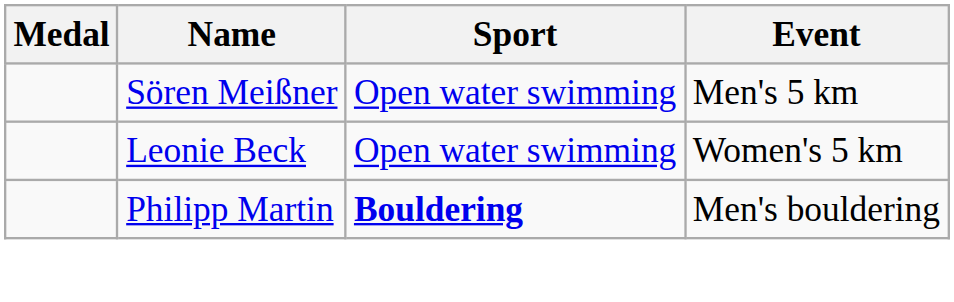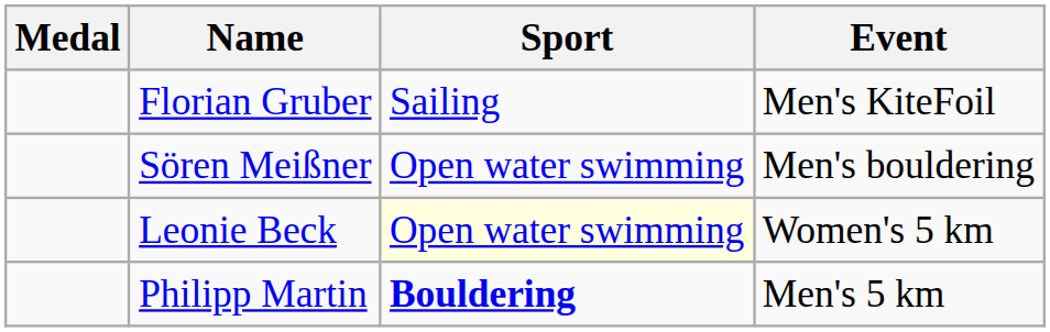 <table class="wikitable sortable" style="font-size: 95%;">
 <tr>
 <th>Medal</th>
 <th>Name</th>
 <th>Sport</th>
 <th>Event</th>
 </tr>
 <tr>
 <td></td>
+<td><a href='#'>Florian Gruber</a></td>
+<td><a href='#'>Sailing</a></td>
+<td>Men's KiteFoil</td>
+</tr>
+<tr>
+<td></td>
 <td><a href='#'>Sören Meißner</a></td>
 <td><a href='#'>Open water swimming</a></td>
-<td>Men's 5 km</td>
+<td>Men's bouldering</td>
 </tr>
 <tr>
 <td></td>
 <td><a href='#'>Leonie Beck</a></td>
-<td><a href='#'>Open water swimming</a></td>
+<td style="background: lightyellow;"><a href='#'>Open water swimming</a></td>
 <td>Women's 5 km</td>
 </tr>
 <tr>
 <td></td>
 <td><a href='#'>Philipp Martin</a></td>
 <td><strong><a href='#'>Bouldering</a></strong></td>
-<td>Men's bouldering</td>
+<td>Men's 5 km</td>
 </tr>
 </table>
